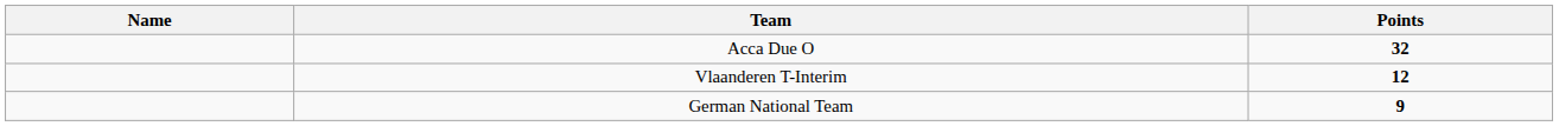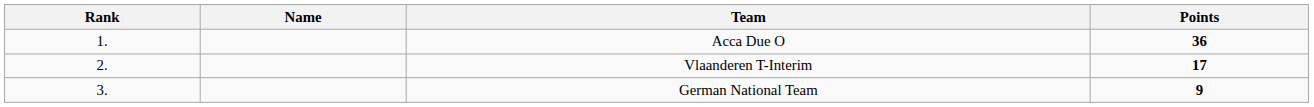 <table class=wikitable style="font-size:90%" width="80%">
 <tr>
+<th>Rank</th>
 <th>Name</th>
 <th>Team</th>
 <th>Points</th>
 </tr>
 <tr>
+<td align="center">1.</td>
 <td></td>
 <td align="center">Acca Due O</td>
-<td align="center"><strong>32</strong></td>
+<td align="center"><strong>36</strong></td>
 </tr>
 <tr>
+<td align="center">2.</td>
 <td></td>
 <td align="center">Vlaanderen T-Interim</td>
-<td align="center"><strong>12</strong></td>
+<td align="center"><strong>17</strong></td>
 </tr>
 <tr>
+<td align="center">3.</td>
 <td></td>
 <td align="center">German National Team</td>
 <td align="center"><strong>9</strong></td>
 </tr>
 </table>
